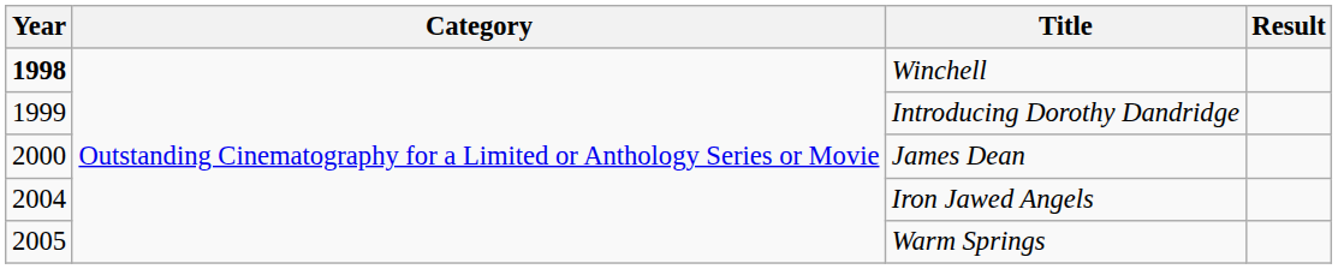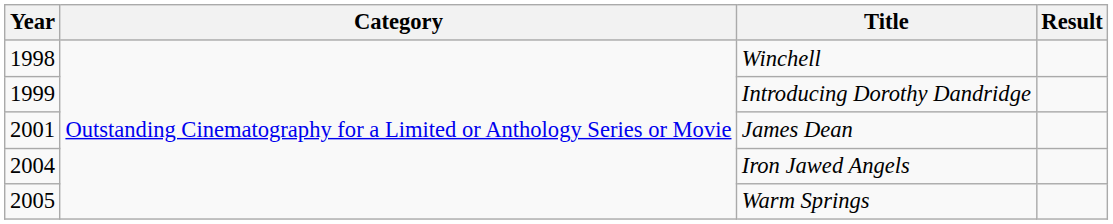 <table class="wikitable">
 <tr>
 <th>Year</th>
 <th>Category</th>
 <th>Title</th>
 <th>Result</th>
 </tr>
 <tr>
-<td><strong>1998</strong></td>
+<td>1998</td>
 <td rowspan=5><a href='#'>Outstanding Cinematography for a Limited or Anthology Series or Movie</a></td>
 <td><em>Winchell</em></td>
 <td></td>
 </tr>
 <tr>
 <td>1999</td>
 <td><em>Introducing Dorothy Dandridge</em></td>
 <td></td>
 </tr>
 <tr>
-<td>2000</td>
+<td>2001</td>
 <td><em>James Dean</em></td>
 <td></td>
 </tr>
 <tr>
 <td>2004</td>
 <td><em>Iron Jawed Angels</em></td>
 <td></td>
 </tr>
 <tr>
 <td>2005</td>
 <td><em>Warm Springs</em></td>
 <td></td>
 </tr>
 </table>
